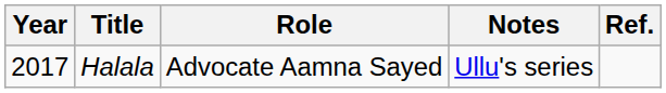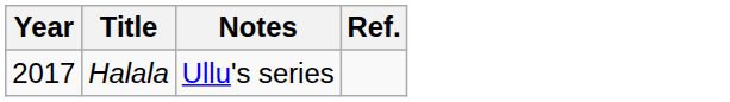 <table class="wikitable sortable">
 <tr>
 <th>Year</th>
 <th>Title</th>
-<th>Role</th>
 <th class="unsortable">Notes</th>
 <th class="unsortable">Ref.</th>
 </tr>
 <tr>
 <td>2017</td>
 <td><em>Halala</em></td>
-<td>Advocate Aamna Sayed</td>
 <td><a href='#'>Ullu</a>'s series</td>
 <td></td>
 </tr>
 </table>
